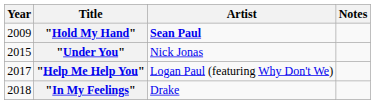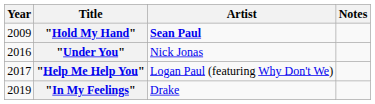 <table class="wikitable sortable plainrowheaders">
 <tr>
 <th>Year</th>
 <th>Title</th>
 <th>Artist</th>
 <th class="unsortable">Notes</th>
 </tr>
 <tr>
 <td>2009</td>
 <th scope="row">"<a href='#'>Hold My Hand</a>"</th>
 <td><strong><a href='#'>Sean Paul</a></strong></td>
 <td style="text-align:center;"></td>
 </tr>
 <tr>
-<td>2015</td>
+<td>2016</td>
 <th scope="row">"<a href='#'>Under You</a>"</th>
 <td><a href='#'>Nick Jonas</a></td>
 <td style="text-align:center;"></td>
 </tr>
 <tr>
 <td>2017</td>
 <th scope="row">"<a href='#'>Help Me Help You</a>"</th>
 <td><a href='#'>Logan Paul</a> (featuring <a href='#'>Why Don't We</a>)</td>
 <td style="text-align:center;"></td>
 </tr>
 <tr>
-<td>2018</td>
+<td>2019</td>
 <th scope="row">"<a href='#'>In My Feelings</a>"</th>
 <td><a href='#'>Drake</a></td>
 <td style="text-align:center;"></td>
 </tr>
 </table>
